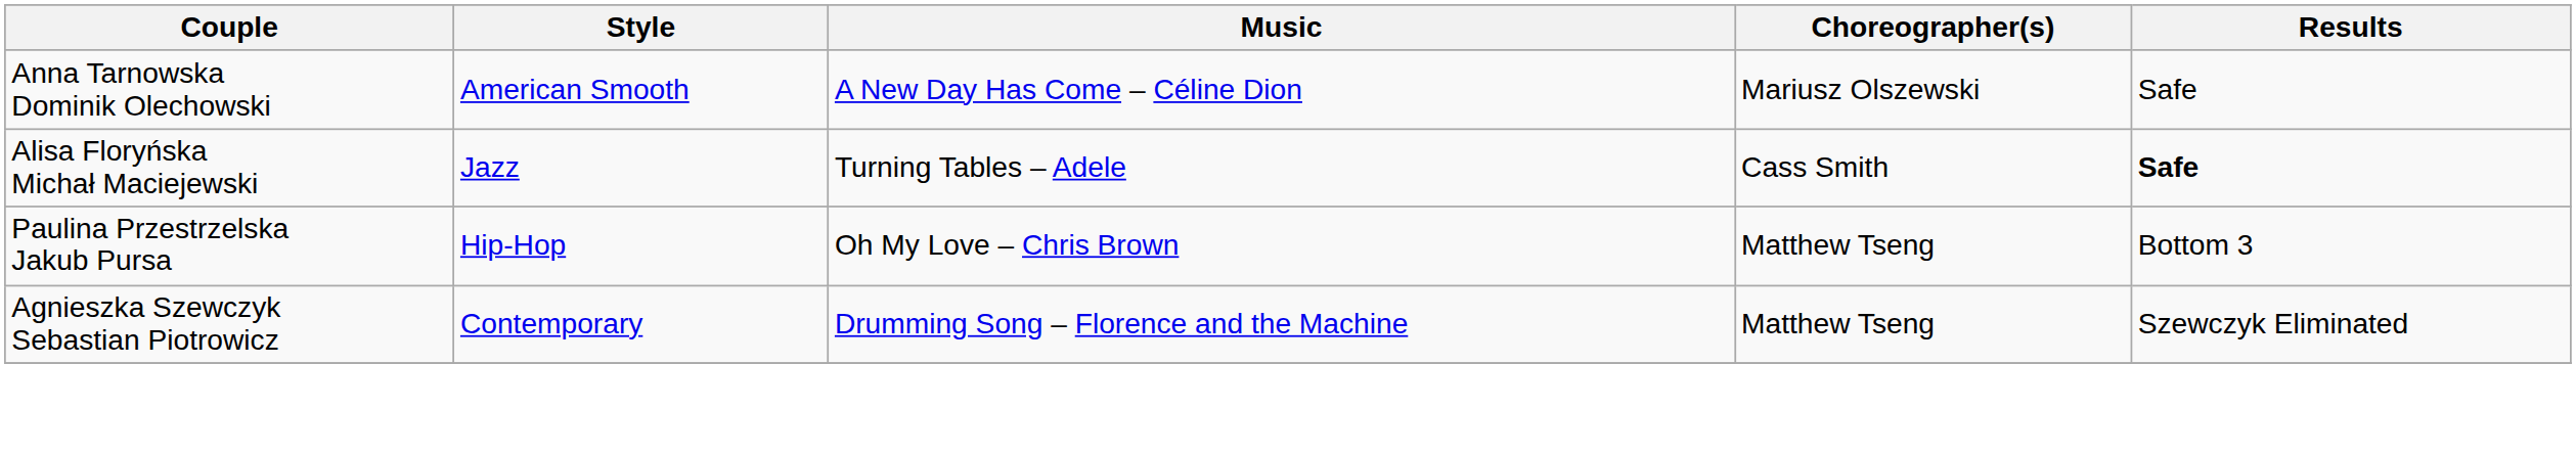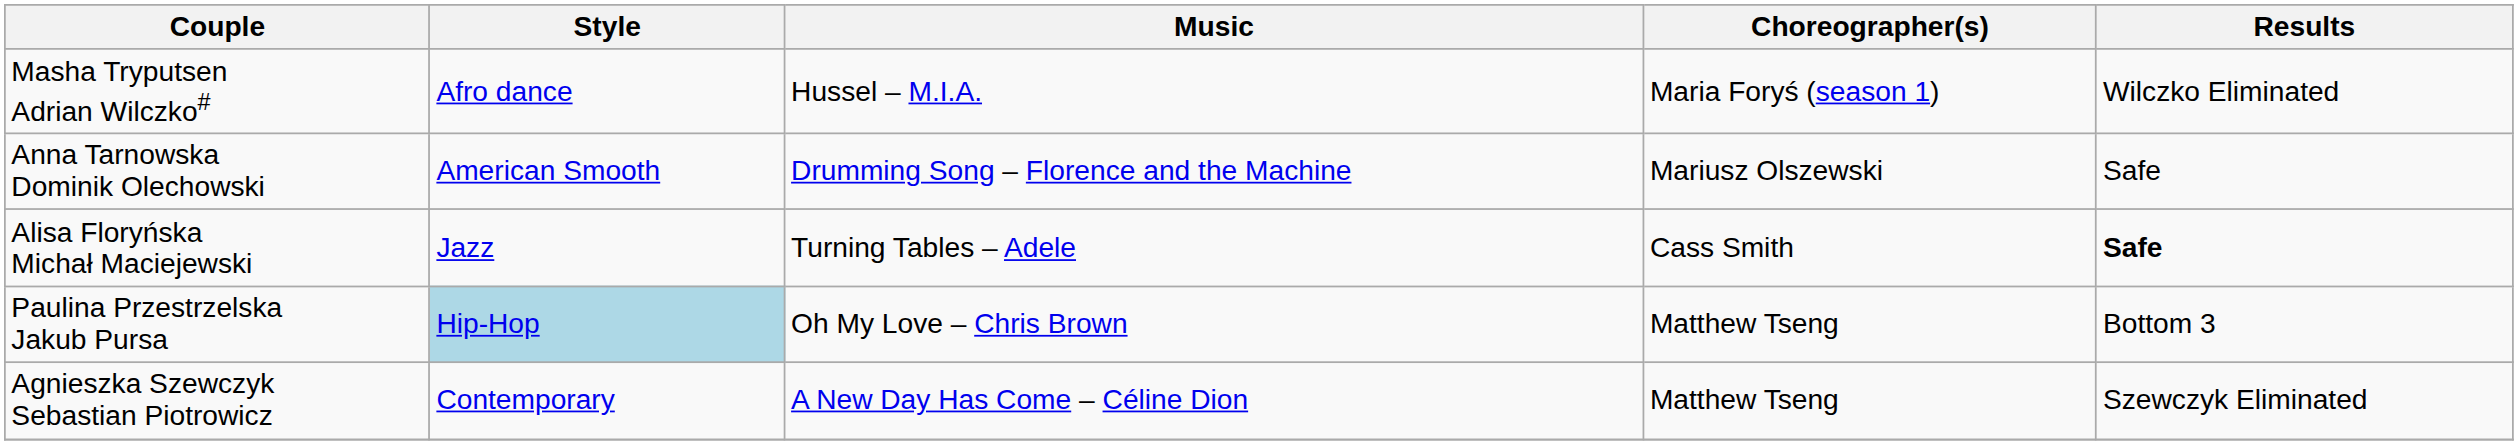 <table class="wikitable" width="90%">
 <tr>
 <th>Couple</th>
 <th>Style</th>
 <th>Music</th>
 <th>Choreographer(s)</th>
 <th>Results</th>
 </tr>
 <tr>
+<td>Masha Tryputsen<br>Adrian Wilczko<sup>#</sup></td>
+<td><a href='#'>Afro dance</a></td>
+<td>Hussel – <a href='#'>M.I.A.</a></td>
+<td>Maria Foryś (<a href='#'>season 1</a>)</td>
+<td>Wilczko Eliminated</td>
+</tr>
+<tr>
 <td>Anna Tarnowska<br>Dominik Olechowski</td>
 <td><a href='#'>American Smooth</a></td>
-<td><a href='#'>A New Day Has Come</a> – <a href='#'>Céline Dion</a></td>
+<td><a href='#'>Drumming Song</a> – <a href='#'>Florence and the Machine</a></td>
 <td>Mariusz Olszewski</td>
 <td>Safe</td>
 </tr>
 <tr>
 <td>Alisa Floryńska<br>Michał Maciejewski</td>
 <td><a href='#'>Jazz</a></td>
 <td>Turning Tables – <a href='#'>Adele</a></td>
 <td>Cass Smith</td>
 <td><strong>Safe</strong></td>
 </tr>
 <tr>
 <td>Paulina Przestrzelska<br>Jakub Pursa</td>
-<td><a href='#'>Hip-Hop</a></td>
+<td style="background: lightblue;"><a href='#'>Hip-Hop</a></td>
 <td>Oh My Love – <a href='#'>Chris Brown</a></td>
 <td>Matthew Tseng</td>
 <td>Bottom 3</td>
 </tr>
 <tr>
 <td>Agnieszka Szewczyk<br>Sebastian Piotrowicz</td>
 <td><a href='#'>Contemporary</a></td>
-<td><a href='#'>Drumming Song</a> – <a href='#'>Florence and the Machine</a></td>
+<td><a href='#'>A New Day Has Come</a> – <a href='#'>Céline Dion</a></td>
 <td>Matthew Tseng</td>
 <td>Szewczyk Eliminated</td>
 </tr>
 <tr>
 </tr>
 </table>
